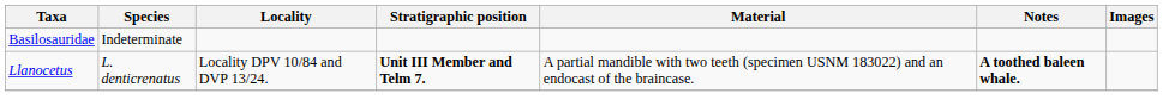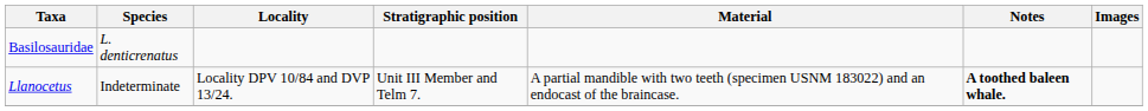 <table class="wikitable sortable" align="center" width="100%">
 <tr>
 <th>Taxa</th>
 <th>Species</th>
 <th>Locality</th>
 <th>Stratigraphic position</th>
 <th>Material</th>
 <th>Notes</th>
 <th>Images</th>
 </tr>
 <tr>
 <td><a href='#'>Basilosauridae</a></td>
-<td>Indeterminate</td>
+<td><em>L. denticrenatus</em></td>
 <td></td>
 <td></td>
 <td></td>
 <td></td>
 <td></td>
 </tr>
 <tr>
 <td><em><a href='#'>Llanocetus</a></em></td>
-<td><em>L. denticrenatus</em></td>
+<td>Indeterminate</td>
 <td>Locality DPV 10/84 and DVP 13/24.</td>
-<td><strong>Unit III Member and Telm 7.</strong></td>
+<td>Unit III Member and Telm 7.</td>
 <td>A partial mandible with two teeth (specimen USNM 183022) and an endocast of the braincase.</td>
 <td><strong>A toothed baleen whale.</strong></td>
 <td></td>
 </tr>
 <tr>
 </tr>
 </table>
